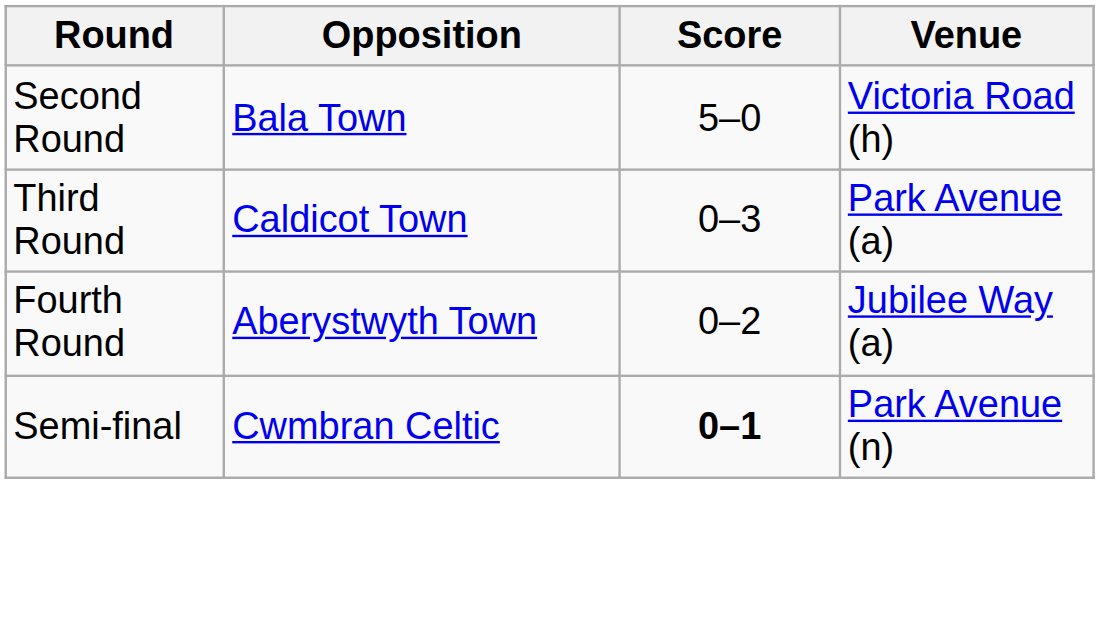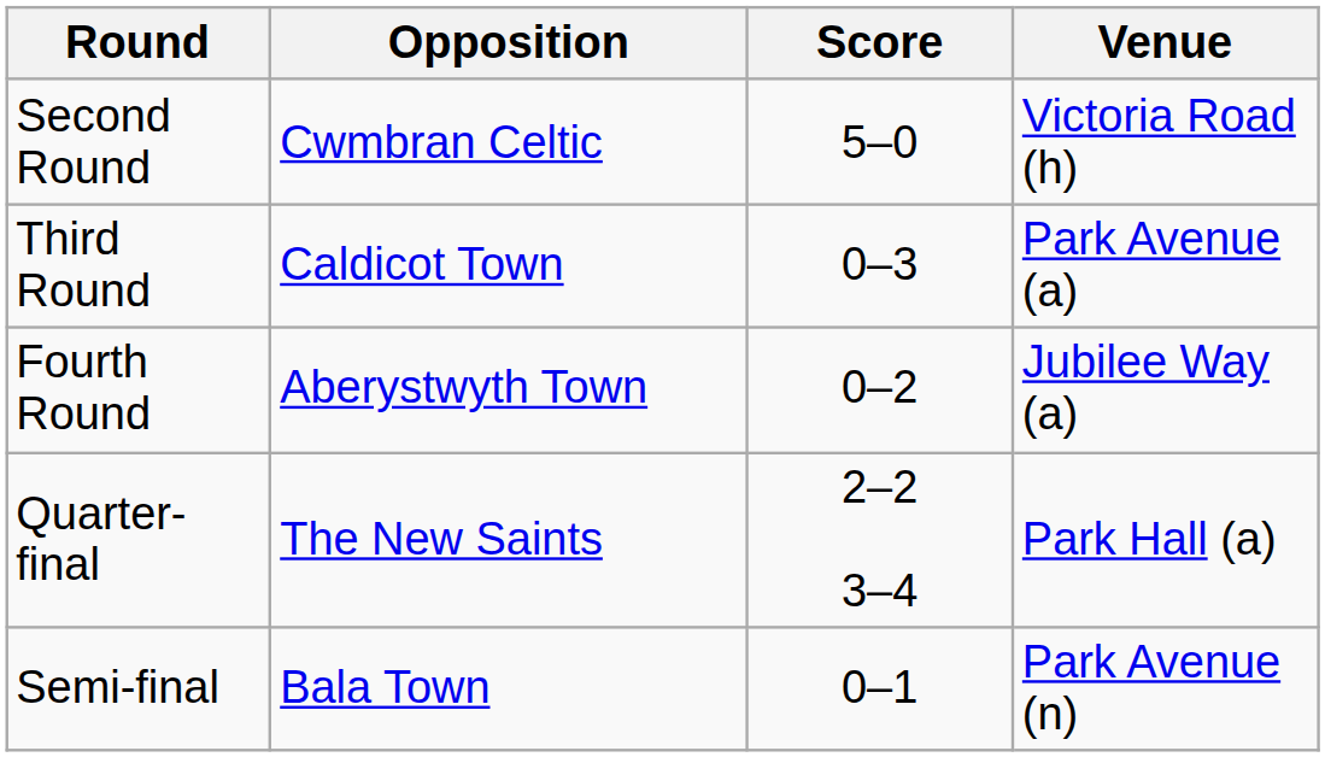 <table class="wikitable" style="text-align:left;margin-left:1em;float:right">
 <tr>
 <th width=85>Round</th>
 <th width=160>Opposition</th>
 <th width=85>Score</th>
 <th width=100>Venue</th>
 </tr>
 <tr>
 <td>Second Round</td>
-<td><a href='#'>Bala Town</a></td>
+<td><a href='#'>Cwmbran Celtic</a></td>
 <td align=center>5–0</td>
 <td><a href='#'>Victoria Road</a> (h)</td>
 </tr>
 <tr>
 <td>Third Round</td>
 <td><a href='#'>Caldicot Town</a></td>
 <td align=center>0–3</td>
 <td><a href='#'>Park Avenue</a> (a)</td>
 </tr>
 <tr>
 <td>Fourth Round</td>
 <td><a href='#'>Aberystwyth Town</a></td>
 <td align=center>0–2</td>
 <td><a href='#'>Jubilee Way</a> (a)</td>
 </tr>
 <tr>
+<td>Quarter-final</td>
+<td><a href='#'>The New Saints</a></td>
+<td align=center>2–2<br><br>3–4<br></td>
+<td><a href='#'>Park Hall</a> (a)</td>
+</tr>
+<tr>
 <td>Semi-final</td>
-<td><a href='#'>Cwmbran Celtic</a></td>
-<td align=center><strong>0–1</strong></td>
+<td><a href='#'>Bala Town</a></td>
+<td align=center>0–1</td>
 <td><a href='#'>Park Avenue</a> (n)</td>
 </tr>
 </table>
